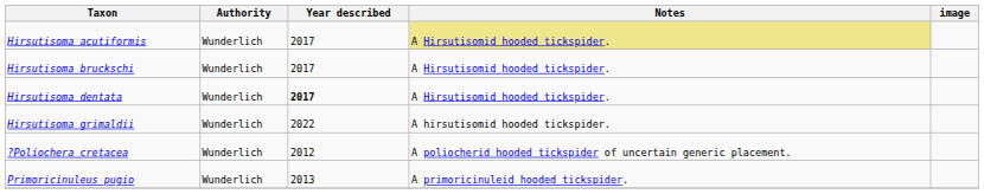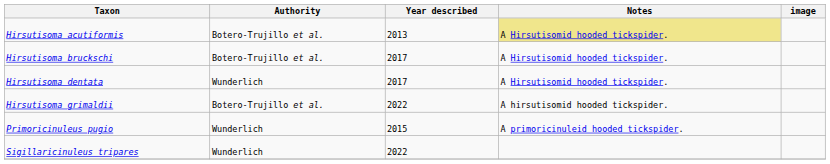 <table class="wikitable sortable" align="center" width="100%">
 <tr>
 <th>Taxon</th>
 <th>Authority</th>
 <th>Year described</th>
 <th>Notes</th>
 <th>image</th>
 </tr>
 <tr>
 <td><br><em><a href='#'>Hirsutisoma acutiformis</a></em></td>
-<td><br>Wunderlich</td>
-<td><br>2017</td>
+<td><br>Botero-Trujillo <em>et al.</em></td>
+<td><br>2013</td>
 <td style="background: khaki;"><br>A <a href='#'>Hirsutisomid hooded tickspider</a>.</td>
 <td></td>
 </tr>
 <tr>
 <td><br><em><a href='#'>Hirsutisoma bruckschi</a></em></td>
-<td><br>Wunderlich</td>
+<td><br>Botero-Trujillo <em>et al.</em></td>
 <td><br>2017</td>
 <td><br>A <a href='#'>Hirsutisomid hooded tickspider</a>.</td>
 <td></td>
 </tr>
 <tr>
 <td><br><em><a href='#'>Hirsutisoma dentata</a></em></td>
 <td><br>Wunderlich</td>
-<td><strong><br>2017</strong></td>
+<td><br>2017</td>
 <td><br>A <a href='#'>Hirsutisomid hooded tickspider</a>.</td>
 <td></td>
 </tr>
 <tr>
 <td><br><em><a href='#'>Hirsutisoma grimaldii</a></em></td>
-<td><br>Wunderlich</td>
+<td><br>Botero-Trujillo <em>et al.</em></td>
 <td><br>2022</td>
 <td><br>A hirsutisomid hooded tickspider.</td>
 <td></td>
 </tr>
 <tr>
-<td><br><em><a href='#'>?Poliochera cretacea</a></em></td>
+<td><br><em><a href='#'>Primoricinuleus pugio</a></em></td>
 <td><br>Wunderlich</td>
-<td><br>2012</td>
-<td><br>A <a href='#'>poliocherid hooded tickspider</a> of uncertain generic placement.</td>
+<td><br>2015</td>
+<td><br>A <a href='#'>primoricinuleid hooded tickspider</a>.</td>
 <td></td>
 </tr>
 <tr>
-<td><br><em><a href='#'>Primoricinuleus pugio</a></em></td>
+<td><br><em><a href='#'>Sigillaricinuleus tripares</a></em></td>
 <td><br>Wunderlich</td>
-<td><br>2013</td>
-<td><br>A <a href='#'>primoricinuleid hooded tickspider</a>.</td>
+<td><br>2022</td>
+<td></td>
 <td></td>
 </tr>
 <tr>
 </tr>
 </table>
